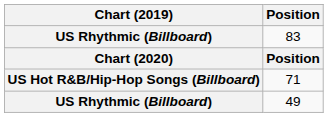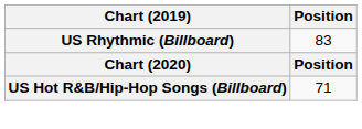 <table class="wikitable plainrowheaders" style="text-align:center">
 <tr>
 <th scope="col">Chart (2019)</th>
 <th scope="col">Position</th>
 </tr>
 <tr>
 <th scope="row">US Rhythmic (<em>Billboard</em>)</th>
 <td>83</td>
 </tr>
 <tr>
 <th scope="col">Chart (2020)</th>
 <th scope="col">Position</th>
 </tr>
 <tr>
 <th scope="row">US Hot R&B/Hip-Hop Songs (<em>Billboard</em>)</th>
 <td>71</td>
 </tr>
-<tr>
-<th scope="row">US Rhythmic (<em>Billboard</em>)</th>
-<td>49</td>
-</tr>
 </table>
